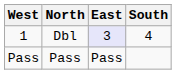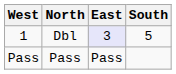 <table class=wikitable>
 <tr>
 <th>West</th>
 <th>North</th>
 <th>East</th>
 <th>South</th>
 </tr>
 <tr align=center>
 <td>1</td>
 <td>Dbl</td>
 <td style="background: lavender;">3</td>
-<td>4</td>
+<td>5</td>
 </tr>
 <tr align=center>
 <td>Pass</td>
 <td>Pass</td>
 <td>Pass</td>
 <td></td>
 </tr>
 </table>
